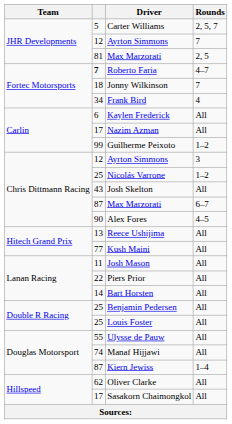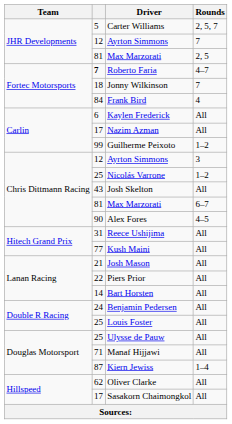 <table class="wikitable" style="font-size: 85%;">
 <tr>
 <th>Team</th>
 <th></th>
 <th>Driver</th>
 <th>Rounds</th>
 </tr>
 <tr>
 <td rowspan=3><a href='#'>JHR Developments</a></td>
 <td>5</td>
 <td> Carter Williams</td>
 <td>2, 5, 7</td>
 </tr>
 <tr>
 <td>12</td>
 <td> <a href='#'>Ayrton Simmons</a></td>
 <td>7</td>
 </tr>
 <tr>
 <td>81</td>
 <td> <a href='#'>Max Marzorati</a></td>
 <td>2, 5</td>
 </tr>
 <tr>
 <td rowspan=3><a href='#'>Fortec Motorsports</a></td>
 <td><strong>7</strong></td>
 <td> <a href='#'>Roberto Faria</a></td>
 <td>4–7</td>
 </tr>
 <tr>
 <td>18</td>
 <td> Jonny Wilkinson</td>
 <td>7</td>
 </tr>
 <tr>
-<td>34</td>
+<td>84</td>
 <td> <a href='#'>Frank Bird</a></td>
 <td>4</td>
 </tr>
 <tr>
 <td rowspan=3><a href='#'>Carlin</a></td>
 <td>6</td>
 <td> <a href='#'>Kaylen Frederick</a></td>
 <td>All</td>
 </tr>
 <tr>
 <td>17</td>
 <td> <a href='#'>Nazim Azman</a></td>
 <td>All</td>
 </tr>
 <tr>
 <td>99</td>
 <td> Guilherme Peixoto</td>
 <td>1–2</td>
 </tr>
 <tr>
 <td rowspan=5>Chris Dittmann Racing</td>
 <td>12</td>
 <td> <a href='#'>Ayrton Simmons</a></td>
 <td>3</td>
 </tr>
 <tr>
 <td>25</td>
 <td> <a href='#'>Nicolás Varrone</a></td>
 <td>1–2</td>
 </tr>
 <tr>
 <td>43</td>
 <td> Josh Skelton</td>
 <td>All</td>
 </tr>
 <tr>
-<td>87</td>
+<td>81</td>
 <td> <a href='#'>Max Marzorati</a></td>
 <td>6–7</td>
 </tr>
 <tr>
 <td>90</td>
 <td> Alex Fores</td>
 <td>4–5</td>
 </tr>
 <tr>
 <td rowspan=2><a href='#'>Hitech Grand Prix</a></td>
-<td>13</td>
+<td>31</td>
 <td> <a href='#'>Reece Ushijima</a></td>
 <td>All</td>
 </tr>
 <tr>
 <td>77</td>
 <td> <a href='#'>Kush Maini</a></td>
 <td>All</td>
 </tr>
 <tr>
 <td rowspan=3>Lanan Racing</td>
-<td>11</td>
+<td>21</td>
 <td> <a href='#'>Josh Mason</a></td>
 <td>All</td>
 </tr>
 <tr>
 <td>22</td>
 <td> Piers Prior</td>
 <td>All</td>
 </tr>
 <tr>
 <td>14</td>
 <td> <a href='#'>Bart Horsten</a></td>
 <td>All</td>
 </tr>
 <tr>
 <td rowspan=2><a href='#'>Double R Racing</a></td>
-<td>25</td>
+<td>24</td>
 <td> <a href='#'>Benjamin Pedersen</a></td>
 <td>All</td>
 </tr>
 <tr>
 <td>25</td>
 <td> <a href='#'>Louis Foster</a></td>
 <td>All</td>
 </tr>
 <tr>
 <td rowspan=3>Douglas Motorsport</td>
-<td>55</td>
+<td>25</td>
 <td> <a href='#'>Ulysse de Pauw</a></td>
 <td>All</td>
 </tr>
 <tr>
-<td>74</td>
+<td>71</td>
 <td> Manaf Hijjawi</td>
 <td>All</td>
 </tr>
 <tr>
 <td>87</td>
 <td> <a href='#'>Kiern Jewiss</a></td>
 <td>1–4</td>
 </tr>
 <tr>
 <td rowspan=2><a href='#'>Hillspeed</a></td>
 <td>62</td>
 <td> Oliver Clarke</td>
 <td>All</td>
 </tr>
 <tr>
 <td>17</td>
 <td nowrap> Sasakorn Chaimongkol</td>
 <td>All</td>
 </tr>
 <tr>
 <th colspan=4>Sources:</th>
 </tr>
 </table>
